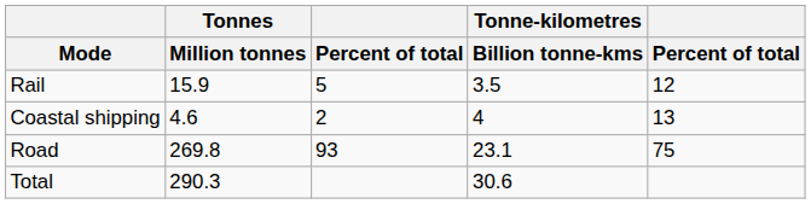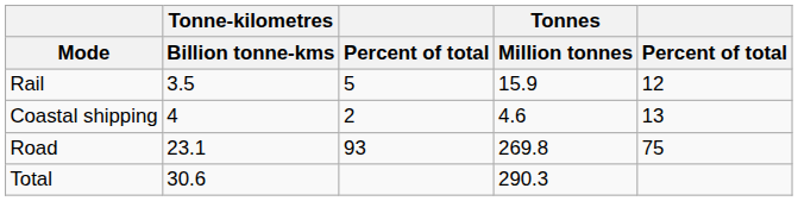 <table class="wikitable">
 <tr>
 <th></th>
+<th>Tonne-kilometres</th>
+<th></th>
 <th>Tonnes</th>
-<th></th>
-<th>Tonne-kilometres</th>
 <th></th>
 </tr>
 <tr>
 <th>Mode</th>
+<th>Billion tonne-kms</th>
+<th>Percent of total</th>
 <th>Million tonnes</th>
-<th>Percent of total</th>
-<th>Billion tonne-kms</th>
 <th>Percent of total</th>
 </tr>
 <tr>
 <td>Rail</td>
+<td>3.5</td>
+<td>5</td>
 <td>15.9</td>
-<td>5</td>
-<td>3.5</td>
 <td>12</td>
 </tr>
 <tr>
 <td>Coastal shipping</td>
+<td>4</td>
+<td>2</td>
 <td>4.6</td>
-<td>2</td>
-<td>4</td>
 <td>13</td>
 </tr>
 <tr>
 <td>Road</td>
+<td>23.1</td>
+<td>93</td>
 <td>269.8</td>
-<td>93</td>
-<td>23.1</td>
 <td>75</td>
 </tr>
 <tr>
 <td>Total</td>
+<td>30.6</td>
+<td></td>
 <td>290.3</td>
-<td></td>
-<td>30.6</td>
 <td></td>
 </tr>
 </table>
